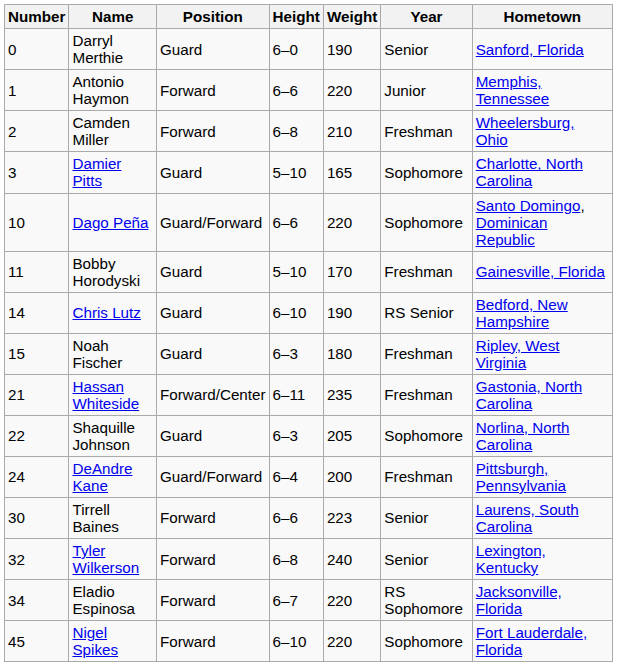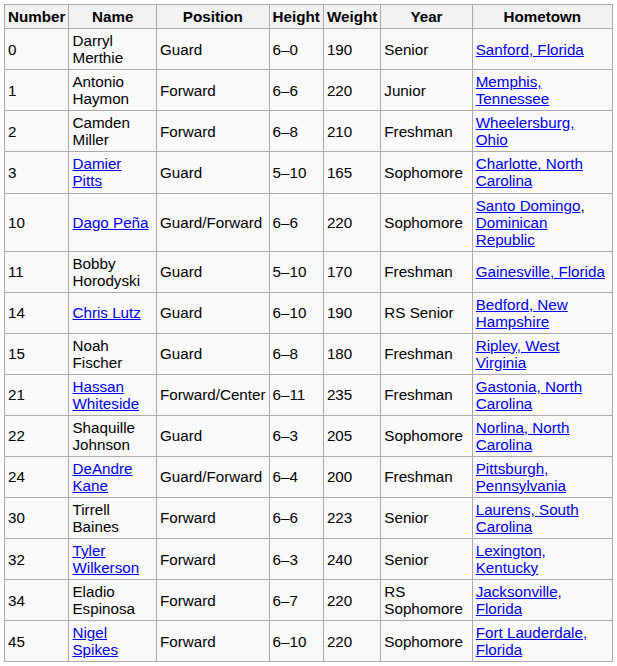 <table class="wikitable" style="font-size: 95%;">
 <tr>
 <th>Number</th>
 <th>Name</th>
 <th>Position</th>
 <th>Height</th>
 <th>Weight</th>
 <th>Year</th>
 <th>Hometown</th>
 </tr>
 <tr>
 <td>0</td>
 <td>Darryl Merthie</td>
 <td>Guard</td>
 <td>6–0</td>
 <td>190</td>
 <td>Senior</td>
 <td><a href='#'>Sanford, Florida</a></td>
 </tr>
 <tr>
 <td>1</td>
 <td>Antonio Haymon</td>
 <td>Forward</td>
 <td>6–6</td>
 <td>220</td>
 <td>Junior</td>
 <td><a href='#'>Memphis, Tennessee</a></td>
 </tr>
 <tr>
 <td>2</td>
 <td>Camden Miller</td>
 <td>Forward</td>
 <td>6–8</td>
 <td>210</td>
 <td>Freshman</td>
 <td><a href='#'>Wheelersburg, Ohio</a></td>
 </tr>
 <tr>
 <td>3</td>
 <td><a href='#'>Damier Pitts</a></td>
 <td>Guard</td>
 <td>5–10</td>
 <td>165</td>
 <td>Sophomore</td>
 <td><a href='#'>Charlotte, North Carolina</a></td>
 </tr>
 <tr>
 <td>10</td>
 <td><a href='#'>Dago Peña</a></td>
 <td>Guard/Forward</td>
 <td>6–6</td>
 <td>220</td>
 <td>Sophomore</td>
 <td><a href='#'>Santo Domingo</a>, <a href='#'>Dominican Republic</a></td>
 </tr>
 <tr>
 <td>11</td>
 <td>Bobby Horodyski</td>
 <td>Guard</td>
 <td>5–10</td>
 <td>170</td>
 <td>Freshman</td>
 <td><a href='#'>Gainesville, Florida</a></td>
 </tr>
 <tr>
 <td>14</td>
 <td><a href='#'>Chris Lutz</a></td>
 <td>Guard</td>
 <td>6–10</td>
 <td>190</td>
 <td>RS Senior</td>
 <td><a href='#'>Bedford, New Hampshire</a></td>
 </tr>
 <tr>
 <td>15</td>
 <td>Noah Fischer</td>
 <td>Guard</td>
-<td>6–3</td>
+<td>6–8</td>
 <td>180</td>
 <td>Freshman</td>
 <td><a href='#'>Ripley, West Virginia</a></td>
 </tr>
 <tr>
 <td>21</td>
 <td><a href='#'>Hassan Whiteside</a></td>
 <td>Forward/Center</td>
 <td>6–11</td>
 <td>235</td>
 <td>Freshman</td>
 <td><a href='#'>Gastonia, North Carolina</a></td>
 </tr>
 <tr>
 <td>22</td>
 <td>Shaquille Johnson</td>
 <td>Guard</td>
 <td>6–3</td>
 <td>205</td>
 <td>Sophomore</td>
 <td><a href='#'>Norlina, North Carolina</a></td>
 </tr>
 <tr>
 <td>24</td>
 <td><a href='#'>DeAndre Kane</a></td>
 <td>Guard/Forward</td>
 <td>6–4</td>
 <td>200</td>
 <td>Freshman</td>
 <td><a href='#'>Pittsburgh, Pennsylvania</a></td>
 </tr>
 <tr>
 <td>30</td>
 <td>Tirrell Baines</td>
 <td>Forward</td>
 <td>6–6</td>
 <td>223</td>
 <td>Senior</td>
 <td><a href='#'>Laurens, South Carolina</a></td>
 </tr>
 <tr>
 <td>32</td>
 <td><a href='#'>Tyler Wilkerson</a></td>
 <td>Forward</td>
-<td>6–8</td>
+<td>6–3</td>
 <td>240</td>
 <td>Senior</td>
 <td><a href='#'>Lexington, Kentucky</a></td>
 </tr>
 <tr>
 <td>34</td>
 <td>Eladio Espinosa</td>
 <td>Forward</td>
 <td>6–7</td>
 <td>220</td>
 <td>RS Sophomore</td>
 <td><a href='#'>Jacksonville, Florida</a></td>
 </tr>
 <tr>
 <td>45</td>
 <td><a href='#'>Nigel Spikes</a></td>
 <td>Forward</td>
 <td>6–10</td>
 <td>220</td>
 <td>Sophomore</td>
 <td><a href='#'>Fort Lauderdale, Florida</a></td>
 </tr>
 <tr>
 </tr>
 </table>
